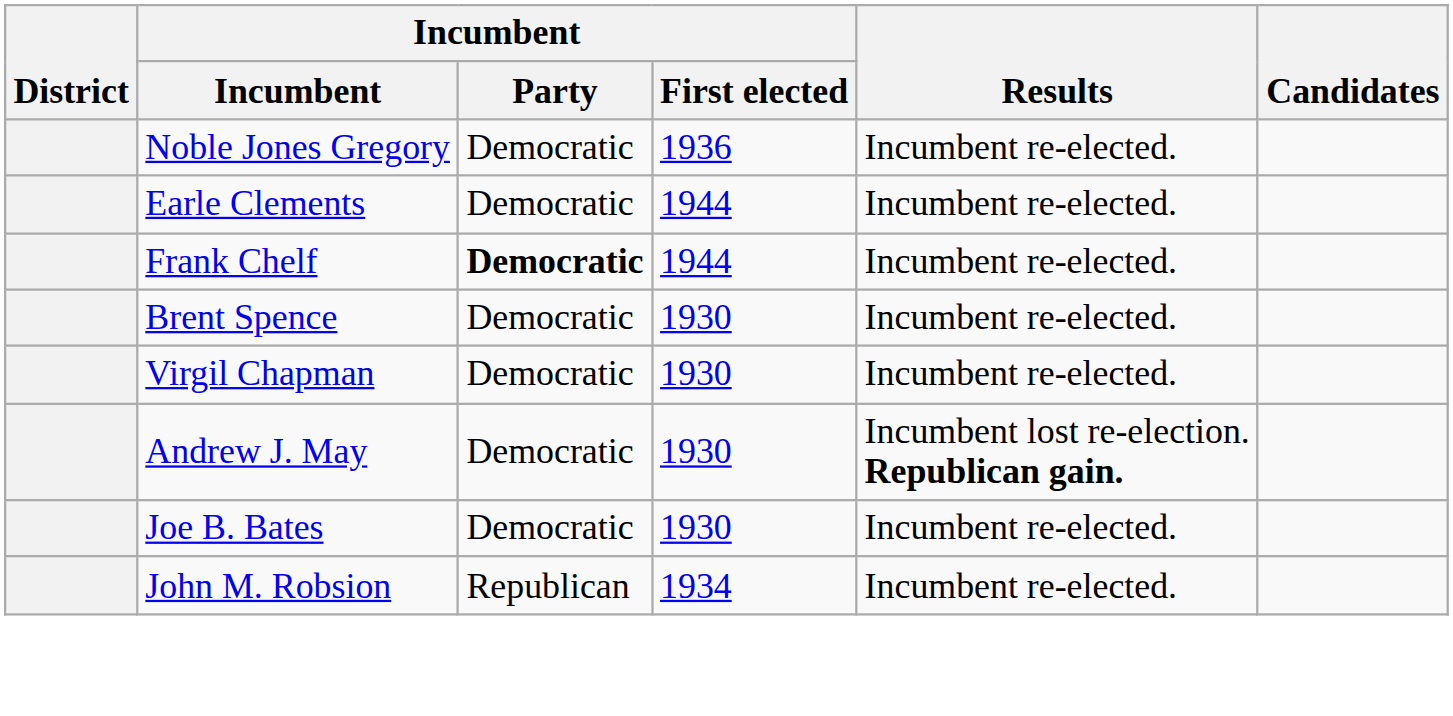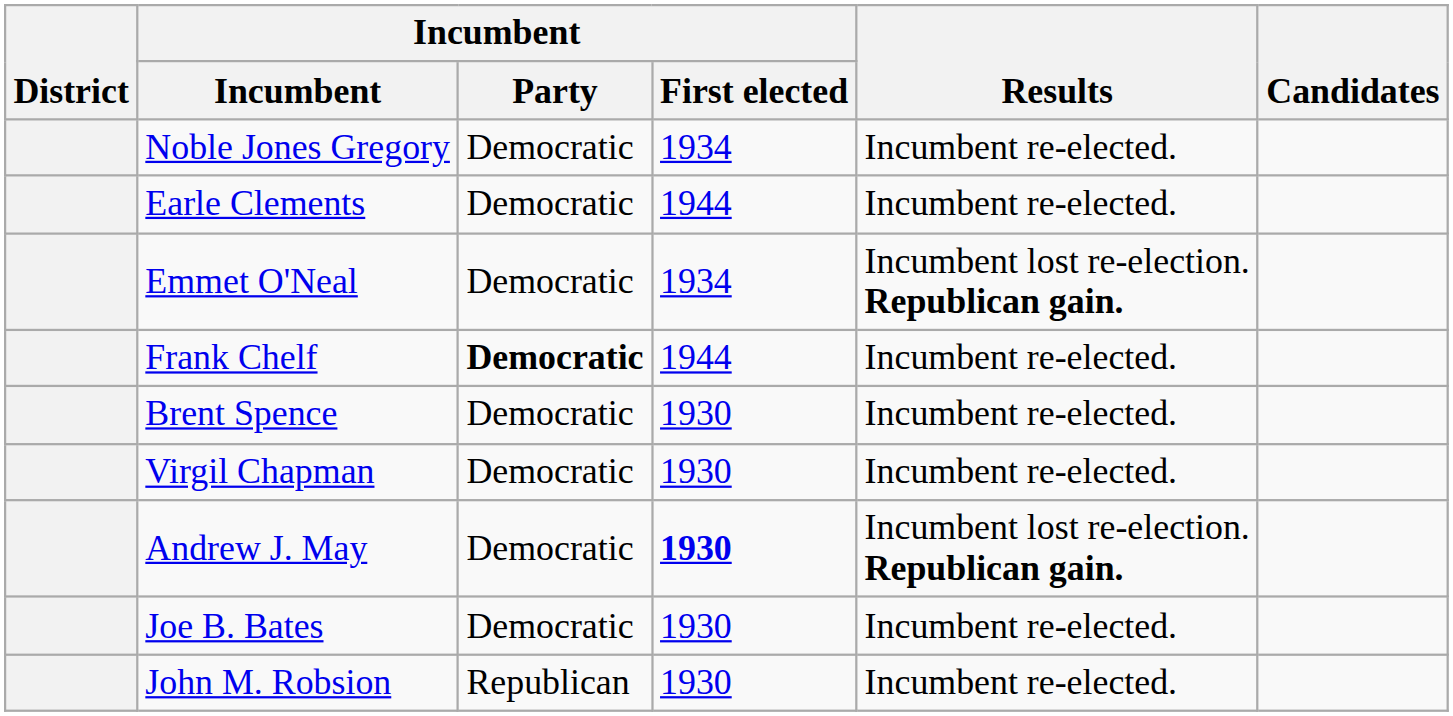 <table class=wikitable>
 <tr valign=bottom>
 <th rowspan=2>District</th>
 <th colspan=3>Incumbent</th>
 <th rowspan=2>Results</th>
 <th rowspan=2>Candidates</th>
 </tr>
 <tr>
 <th>Incumbent</th>
 <th>Party</th>
 <th>First elected</th>
 </tr>
 <tr>
 <th></th>
 <td><a href='#'>Noble Jones Gregory</a></td>
 <td>Democratic</td>
-<td><a href='#'>1936</a></td>
+<td><a href='#'>1934</a></td>
 <td>Incumbent re-elected.</td>
 <td nowrap></td>
 </tr>
 <tr>
 <th></th>
 <td><a href='#'>Earle Clements</a></td>
 <td>Democratic</td>
 <td><a href='#'>1944</a></td>
 <td>Incumbent re-elected.</td>
+<td nowrap></td>
+</tr>
+<tr>
+<th></th>
+<td><a href='#'>Emmet O'Neal</a></td>
+<td>Democratic</td>
+<td><a href='#'>1934</a></td>
+<td>Incumbent lost re-election.<br><strong>Republican gain.</strong></td>
 <td nowrap></td>
 </tr>
 <tr>
 <th></th>
 <td><a href='#'>Frank Chelf</a></td>
 <td><strong>Democratic</strong></td>
 <td><a href='#'>1944</a></td>
 <td>Incumbent re-elected.</td>
 <td nowrap></td>
 </tr>
 <tr>
 <th></th>
 <td><a href='#'>Brent Spence</a></td>
 <td>Democratic</td>
 <td><a href='#'>1930</a></td>
 <td>Incumbent re-elected.</td>
 <td nowrap></td>
 </tr>
 <tr>
 <th></th>
 <td><a href='#'>Virgil Chapman</a></td>
 <td>Democratic</td>
 <td><a href='#'>1930</a></td>
 <td>Incumbent re-elected.</td>
 <td nowrap></td>
 </tr>
 <tr>
 <th></th>
 <td><a href='#'>Andrew J. May</a></td>
 <td>Democratic</td>
-<td><a href='#'>1930</a></td>
+<td><strong><a href='#'>1930</a></strong></td>
 <td>Incumbent lost re-election.<br><strong>Republican gain.</strong></td>
 <td nowrap></td>
 </tr>
 <tr>
 <th></th>
 <td><a href='#'>Joe B. Bates</a></td>
 <td>Democratic</td>
 <td><a href='#'>1930</a></td>
 <td>Incumbent re-elected.</td>
 <td nowrap></td>
 </tr>
 <tr>
 <th></th>
 <td><a href='#'>John M. Robsion</a></td>
 <td>Republican</td>
-<td><a href='#'>1934</a></td>
+<td><a href='#'>1930</a></td>
 <td>Incumbent re-elected.</td>
 <td nowrap></td>
 </tr>
 </table>
